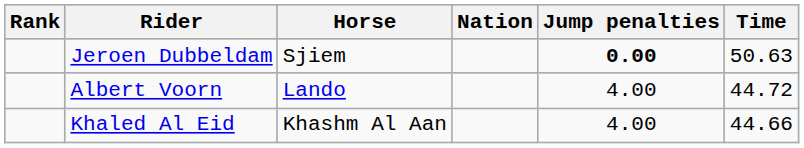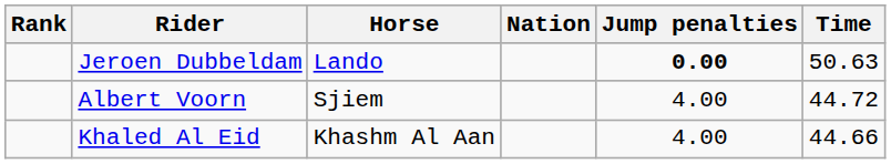 <table class="wikitable sortable" style="text-align:center">
 <tr>
 <th>Rank</th>
 <th>Rider</th>
 <th>Horse</th>
 <th>Nation</th>
 <th>Jump penalties</th>
 <th>Time</th>
 </tr>
 <tr>
 <td></td>
 <td align="left"><a href='#'>Jeroen Dubbeldam</a></td>
-<td align=left>Sjiem</td>
+<td align=left><a href='#'>Lando</a></td>
 <td align=left></td>
 <td><strong>0.00</strong></td>
 <td>50.63</td>
 </tr>
 <tr>
 <td></td>
 <td align="left"><a href='#'>Albert Voorn</a></td>
-<td align=left><a href='#'>Lando</a></td>
+<td align=left>Sjiem</td>
 <td align=left></td>
 <td>4.00</td>
 <td>44.72</td>
 </tr>
 <tr>
 <td></td>
 <td align="left"><a href='#'>Khaled Al Eid</a></td>
 <td align=left>Khashm Al Aan</td>
 <td align=left></td>
 <td>4.00</td>
 <td>44.66</td>
 </tr>
 </table>
